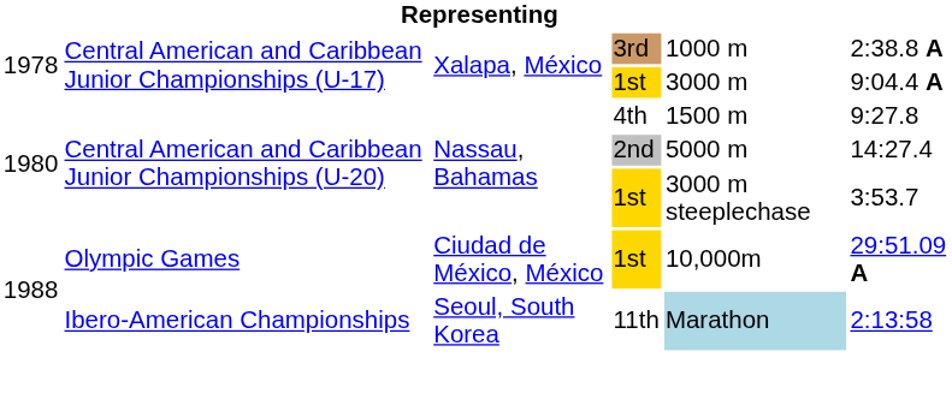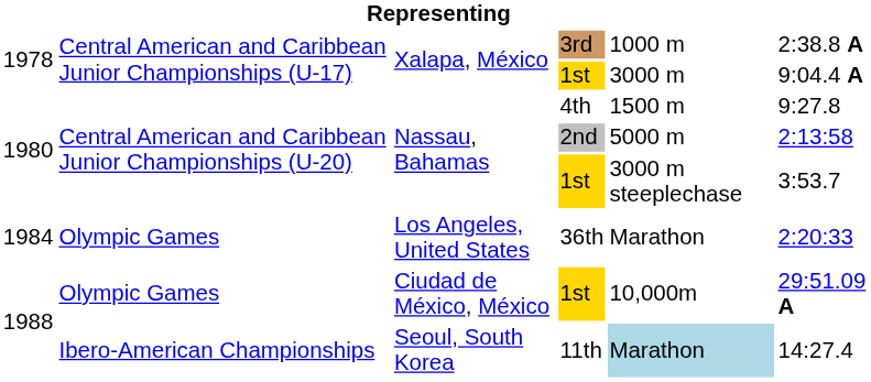 <table>
 <tr>
 <th colspan="6">Representing </th>
 </tr>
 <tr>
 <td rowspan = "2">1978</td>
 <td rowspan = "2"><a href='#'>Central American and Caribbean Junior Championships (U-17)</a></td>
 <td rowspan = "2"><a href='#'>Xalapa</a>, <a href='#'>México</a></td>
 <td bgcolor=cc9966>3rd</td>
 <td>1000 m</td>
 <td>2:38.8 <strong>A</strong></td>
 </tr>
 <tr>
 <td bgcolor=gold>1st</td>
 <td>3000 m</td>
 <td>9:04.4 <strong>A</strong></td>
 </tr>
 <tr>
 <td rowspan = "3">1980</td>
 <td rowspan = "3"><a href='#'>Central American and Caribbean Junior Championships (U-20)</a></td>
 <td rowspan = "3"><a href='#'>Nassau</a>, <a href='#'>Bahamas</a></td>
 <td>4th</td>
 <td>1500 m</td>
 <td>9:27.8</td>
 </tr>
 <tr>
 <td bgcolor=silver>2nd</td>
 <td>5000 m</td>
-<td>14:27.4</td>
+<td><a href='#'>2:13:58</a></td>
 </tr>
 <tr>
 <td bgcolor=gold>1st</td>
 <td>3000 m steeplechase</td>
 <td>3:53.7</td>
+</tr>
+<tr>
+<td>1984</td>
+<td><a href='#'>Olympic Games</a></td>
+<td><a href='#'>Los Angeles, United States</a></td>
+<td>36th</td>
+<td>Marathon</td>
+<td><a href='#'>2:20:33</a></td>
 </tr>
 <tr>
 <td rowspan=2>1988</td>
 <td><a href='#'>Olympic Games</a></td>
 <td><a href='#'>Ciudad de México</a>, <a href='#'>México</a></td>
 <td bgcolor=gold>1st</td>
 <td>10,000m</td>
 <td><a href='#'>29:51.09</a> <strong>A</strong></td>
 </tr>
 <tr>
 <td><a href='#'>Ibero-American Championships</a></td>
 <td><a href='#'>Seoul, South Korea</a></td>
 <td>11th</td>
 <td style="background: lightblue;">Marathon</td>
-<td><a href='#'>2:13:58</a></td>
+<td>14:27.4</td>
 </tr>
 </table>
